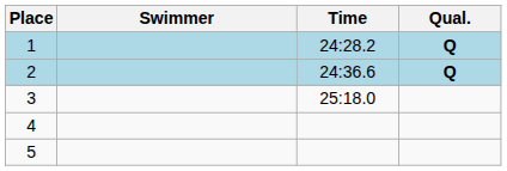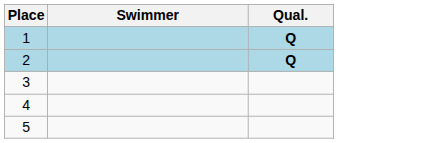 <table class=wikitable style="text-align:center">
 <tr>
 <th>Place</th>
 <th width=220>Swimmer</th>
-<th width=90>Time</th>
 <th width=90>Qual.</th>
 </tr>
 <tr bgcolor=lightblue>
 <td>1</td>
 <td align=left></td>
-<td>24:28.2</td>
 <td><strong>Q</strong></td>
 </tr>
 <tr bgcolor=lightblue>
 <td>2</td>
 <td align=left></td>
-<td>24:36.6</td>
 <td><strong>Q</strong></td>
 </tr>
 <tr>
 <td>3</td>
 <td align=left></td>
-<td>25:18.0</td>
 <td></td>
 </tr>
 <tr>
 <td>4</td>
 <td align=left></td>
 <td></td>
-<td></td>
 </tr>
 <tr>
 <td>5</td>
 <td align=left></td>
 <td></td>
-<td></td>
 </tr>
 </table>
